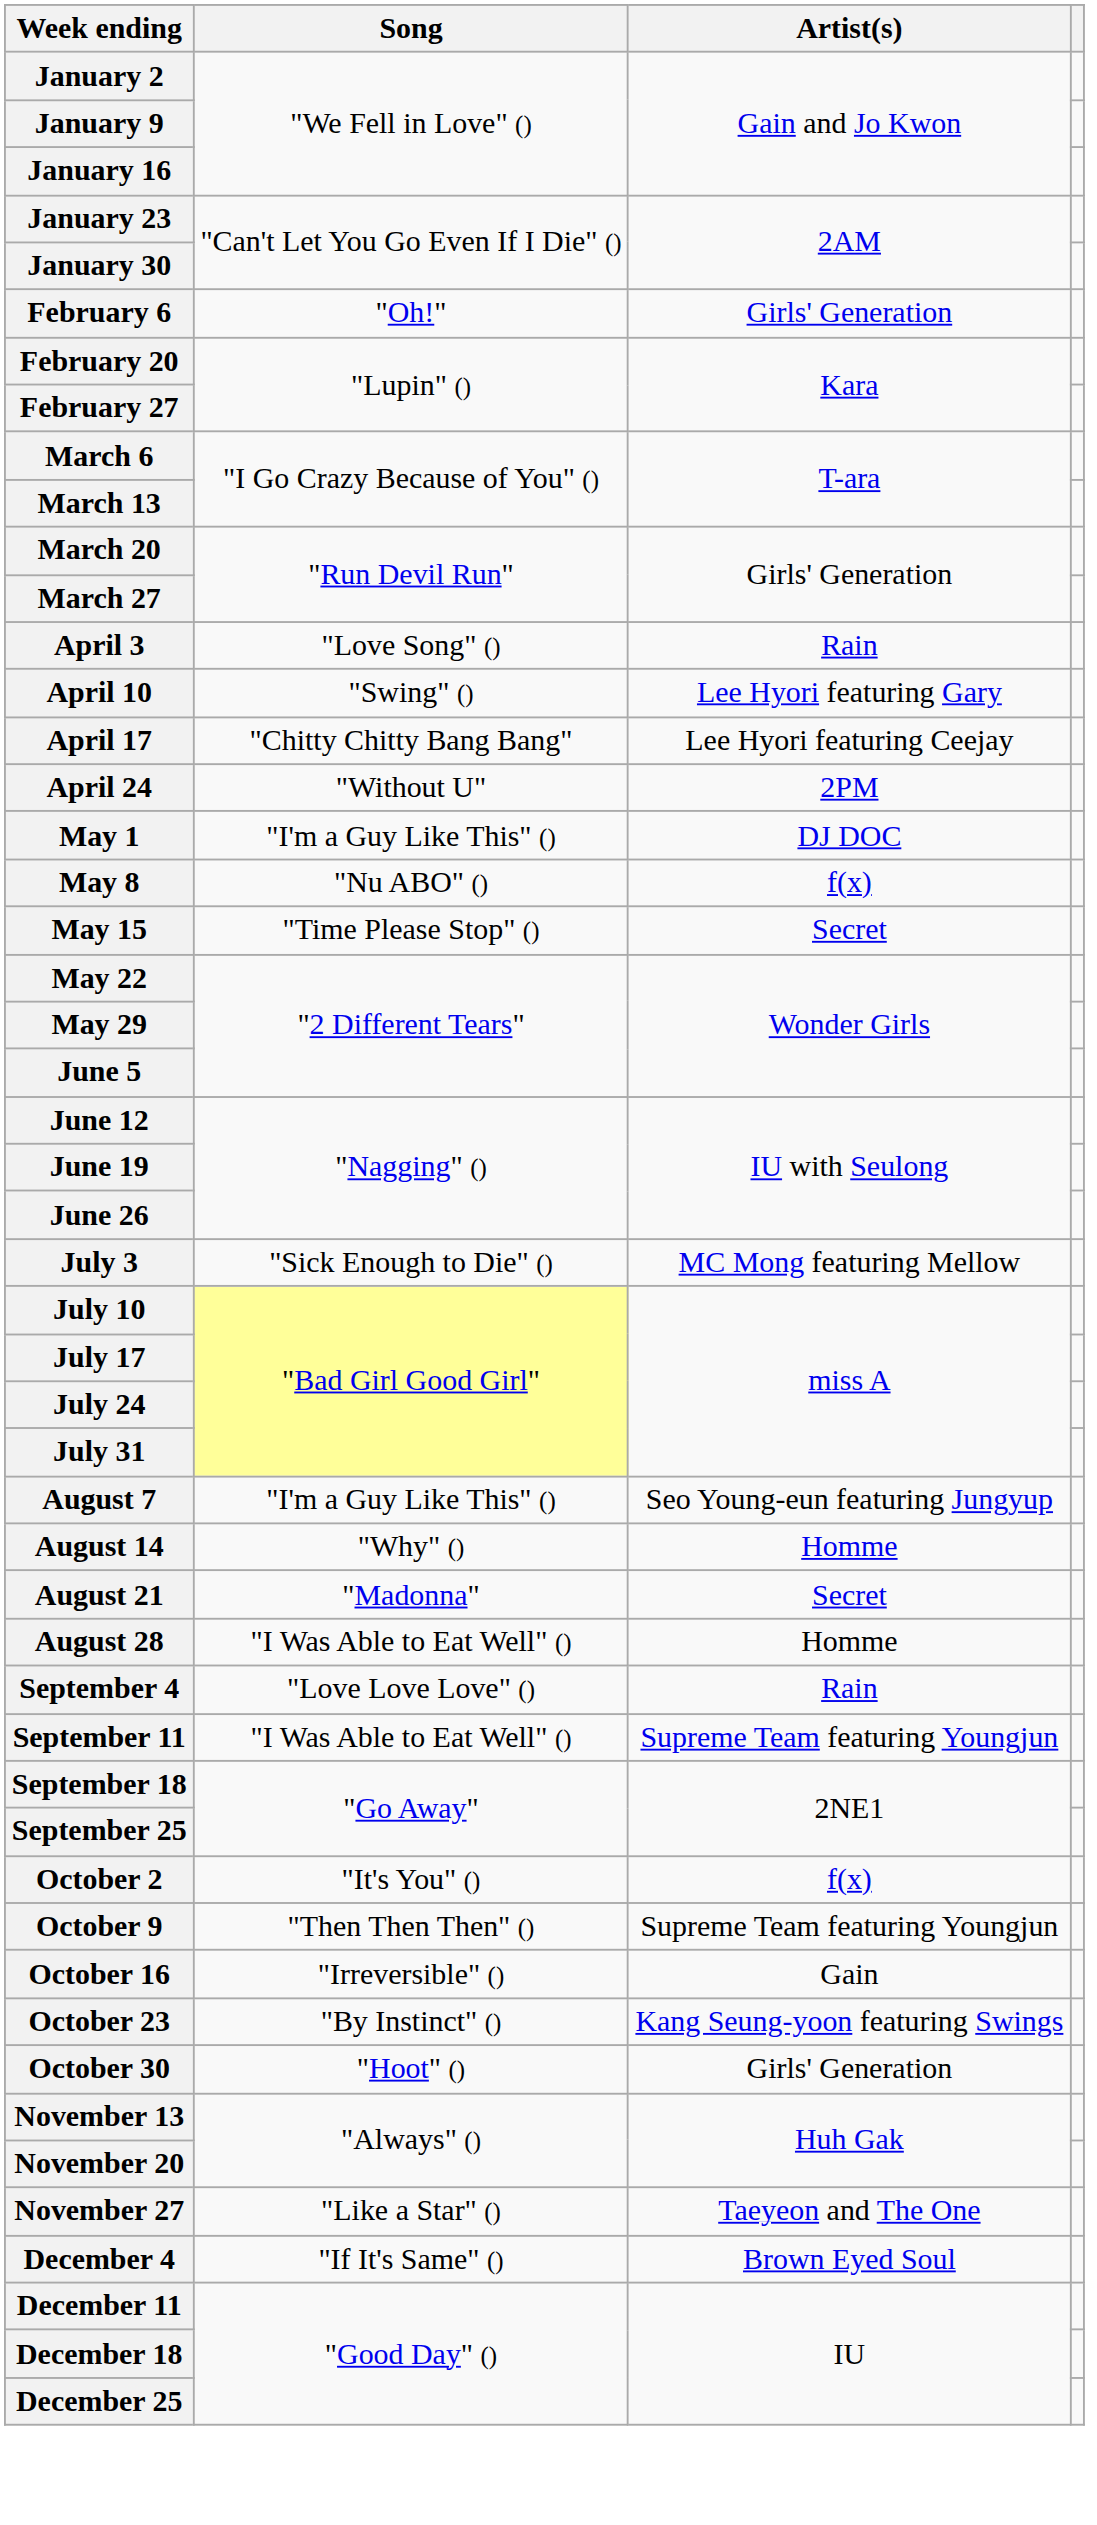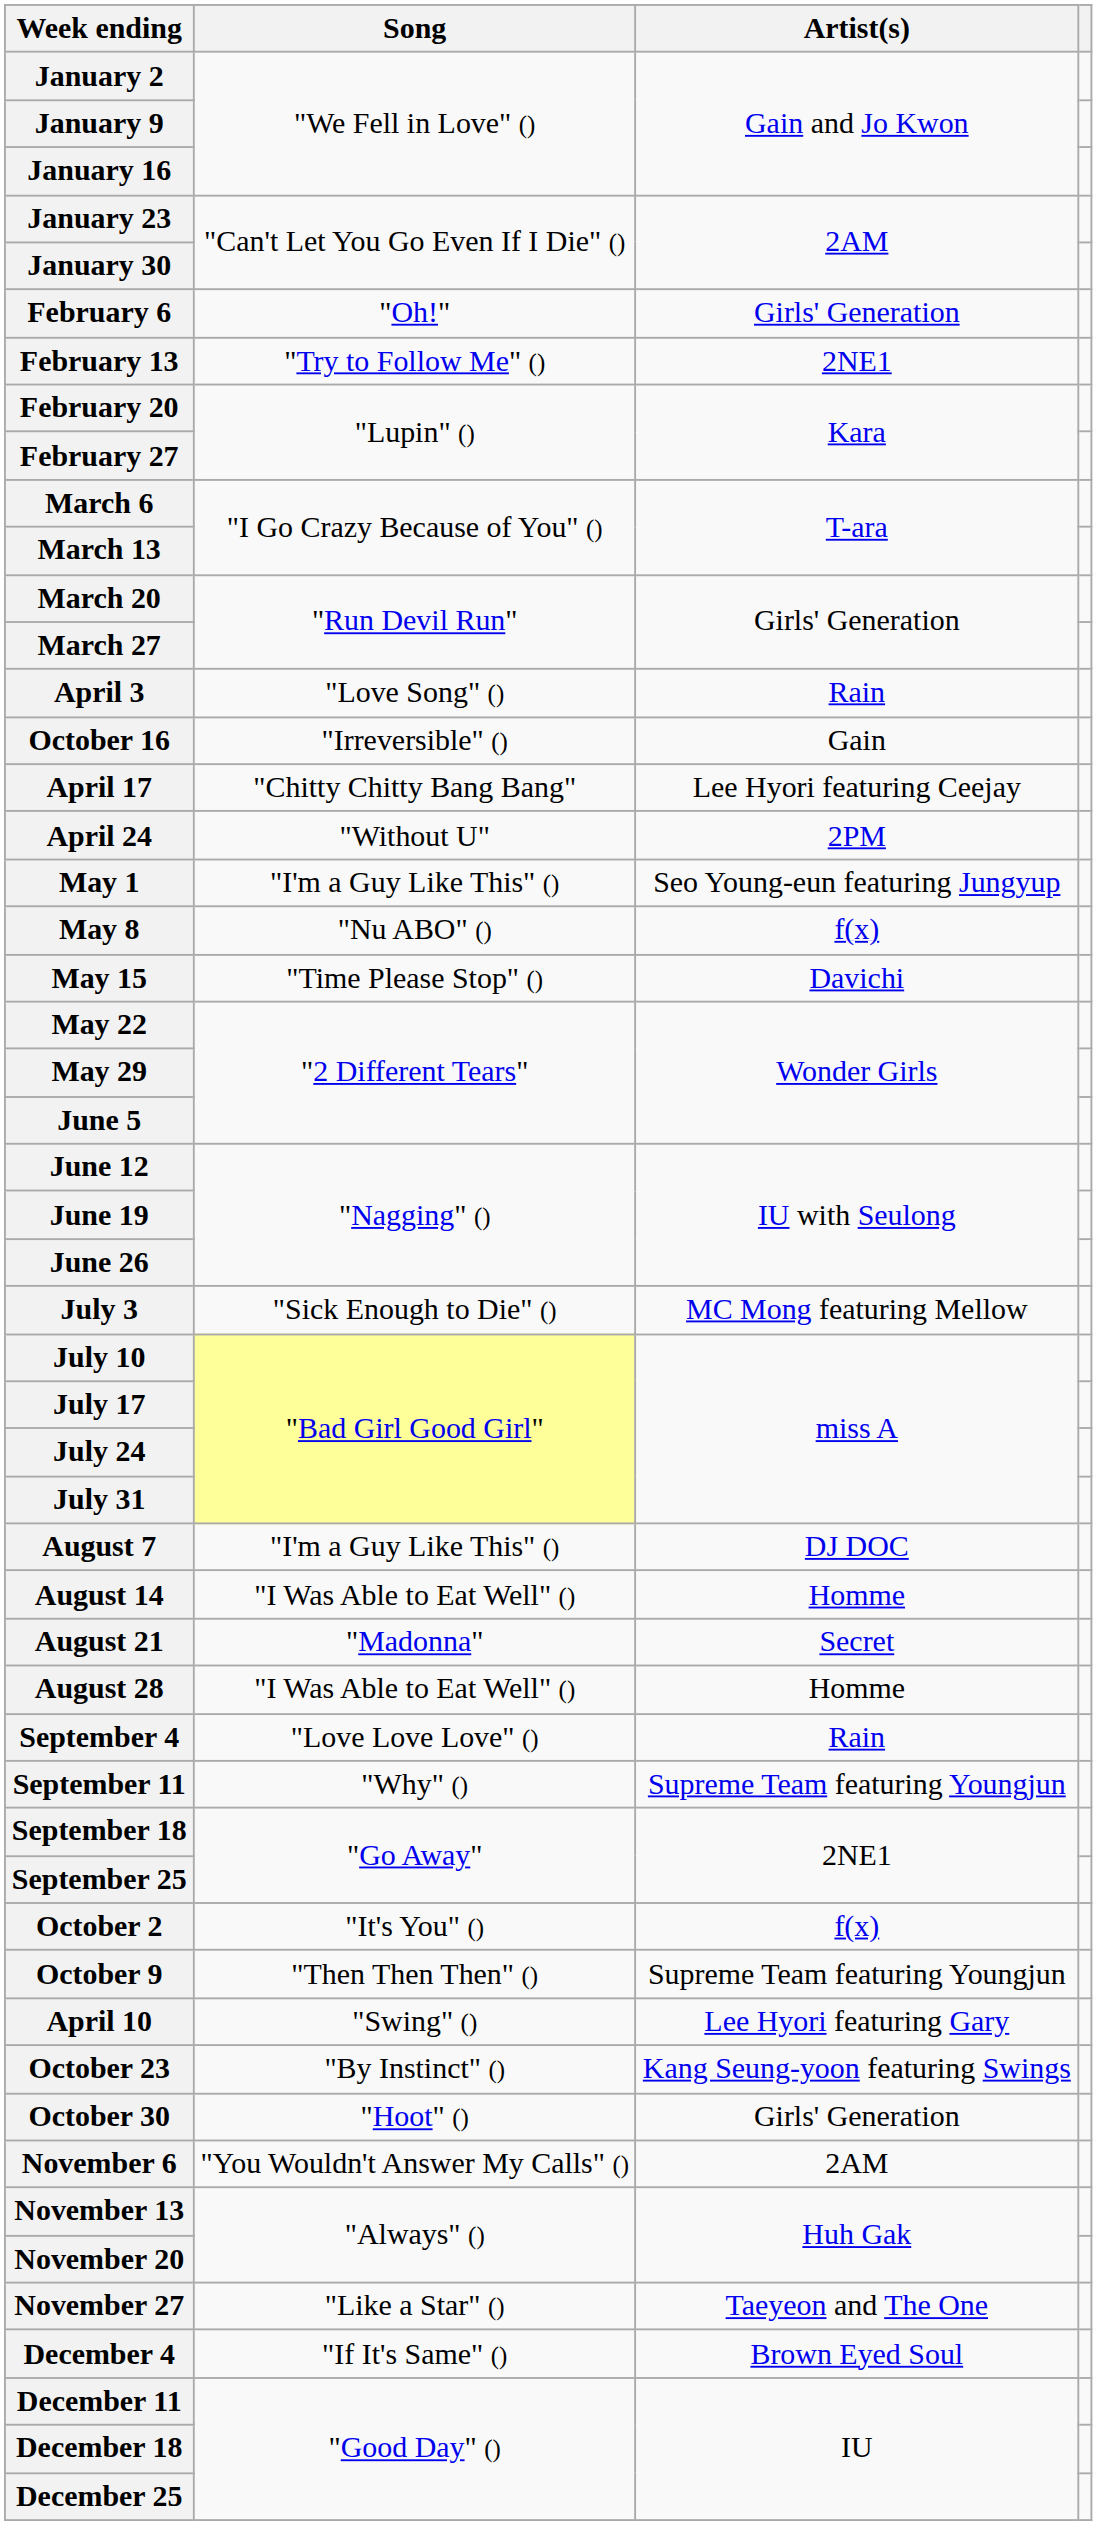 <table class="wikitable plainrowheaders" style="text-align:center;">
 <tr>
 <th>Week ending</th>
 <th>Song</th>
 <th>Artist(s)</th>
 <th></th>
 </tr>
 <tr>
 <th scope="row">January 2</th>
 <td rowspan="3">"We Fell in Love" <small>()</small></td>
 <td rowspan="3"><a href='#'>Gain</a> and <a href='#'>Jo Kwon</a></td>
 <td></td>
 </tr>
 <tr>
 <th scope="row">January 9</th>
 <td></td>
 </tr>
 <tr>
 <th scope="row">January 16</th>
 <td></td>
 </tr>
 <tr>
 <th scope="row">January 23</th>
 <td rowspan="2">"Can't Let You Go Even If I Die" <small>()</small></td>
 <td rowspan="2"><a href='#'>2AM</a></td>
 <td></td>
 </tr>
 <tr>
 <th scope="row">January 30</th>
 <td></td>
 </tr>
 <tr>
 <th scope="row">February 6</th>
 <td>"<a href='#'>Oh!</a>"</td>
 <td><a href='#'>Girls' Generation</a></td>
+<td></td>
+</tr>
+<tr>
+<th scope="row">February 13</th>
+<td>"<a href='#'>Try to Follow Me</a>" <small>()</small></td>
+<td><a href='#'>2NE1</a></td>
 <td></td>
 </tr>
 <tr>
 <th scope="row">February 20</th>
 <td rowspan="2">"Lupin" <small>()</small></td>
 <td rowspan="2"><a href='#'>Kara</a></td>
 <td></td>
 </tr>
 <tr>
 <th scope="row">February 27</th>
 <td></td>
 </tr>
 <tr>
 <th scope="row">March 6</th>
 <td rowspan="2">"I Go Crazy Because of You" <small>()</small></td>
 <td rowspan="2"><a href='#'>T-ara</a></td>
 <td></td>
 </tr>
 <tr>
 <th scope="row">March 13</th>
 <td></td>
 </tr>
 <tr>
 <th scope="row">March 20</th>
 <td rowspan="2">"<a href='#'>Run Devil Run</a>"</td>
 <td rowspan="2">Girls' Generation</td>
 <td></td>
 </tr>
 <tr>
 <th scope="row">March 27</th>
 <td></td>
 </tr>
 <tr>
 <th scope="row">April 3</th>
 <td>"Love Song" <small>()</small></td>
 <td><a href='#'>Rain</a></td>
 <td></td>
 </tr>
 <tr>
-<th scope="row">April 10</th>
-<td>"Swing" <small>()</small></td>
-<td><a href='#'>Lee Hyori</a> featuring <a href='#'>Gary</a></td>
+<th scope="row">October 16</th>
+<td>"Irreversible" <small>()</small></td>
+<td>Gain</td>
 <td></td>
 </tr>
 <tr>
 <th scope="row">April 17</th>
 <td>"Chitty Chitty Bang Bang"</td>
 <td>Lee Hyori featuring Ceejay</td>
 <td></td>
 </tr>
 <tr>
 <th scope="row">April 24</th>
 <td>"Without U"</td>
 <td><a href='#'>2PM</a></td>
 <td></td>
 </tr>
 <tr>
 <th scope="row">May 1</th>
 <td>"I'm a Guy Like This" <small>()</small></td>
-<td><a href='#'>DJ DOC</a></td>
+<td>Seo Young-eun featuring <a href='#'>Jungyup</a></td>
 <td></td>
 </tr>
 <tr>
 <th scope="row">May 8</th>
 <td>"Nu ABO" <small>()</small></td>
 <td><a href='#'>f(x)</a></td>
 <td></td>
 </tr>
 <tr>
 <th scope="row">May 15</th>
 <td>"Time Please Stop" <small>()</small></td>
-<td><a href='#'>Secret</a></td>
+<td><a href='#'>Davichi</a></td>
 <td></td>
 </tr>
 <tr>
 <th scope="row">May 22</th>
 <td rowspan="3">"<a href='#'>2 Different Tears</a>"</td>
 <td rowspan="3"><a href='#'>Wonder Girls</a></td>
 <td></td>
 </tr>
 <tr>
 <th scope="row">May 29</th>
 <td></td>
 </tr>
 <tr>
 <th scope="row">June 5</th>
 <td></td>
 </tr>
 <tr>
 <th scope="row">June 12</th>
 <td rowspan="3">"<a href='#'>Nagging</a>" <small>()</small></td>
 <td rowspan="3"><a href='#'>IU</a> with <a href='#'>Seulong</a></td>
 <td></td>
 </tr>
 <tr>
 <th scope="row">June 19</th>
 <td></td>
 </tr>
 <tr>
 <th scope="row">June 26</th>
 <td></td>
 </tr>
 <tr>
 <th scope="row">July 3</th>
 <td>"Sick Enough to Die" <small>()</small></td>
 <td><a href='#'>MC Mong</a> featuring Mellow</td>
 <td></td>
 </tr>
 <tr>
 <th scope="row">July 10</th>
 <td bgcolor=#FFFF99 rowspan="4">"<a href='#'>Bad Girl Good Girl</a>"</td>
 <td rowspan="4"><a href='#'>miss A</a></td>
 <td></td>
 </tr>
 <tr>
 <th scope="row">July 17</th>
 <td></td>
 </tr>
 <tr>
 <th scope="row">July 24</th>
 <td></td>
 </tr>
 <tr>
 <th scope="row">July 31</th>
 <td></td>
 </tr>
 <tr>
 <th scope="row">August 7</th>
 <td>"I'm a Guy Like This" <small>()</small></td>
-<td>Seo Young-eun featuring <a href='#'>Jungyup</a></td>
+<td><a href='#'>DJ DOC</a></td>
 <td></td>
 </tr>
 <tr>
 <th scope="row">August 14</th>
-<td>"Why" <small>()</small></td>
+<td>"I Was Able to Eat Well" <small>()</small></td>
 <td><a href='#'>Homme</a></td>
 <td></td>
 </tr>
 <tr>
 <th scope="row">August 21</th>
 <td>"<a href='#'>Madonna</a>"</td>
 <td><a href='#'>Secret</a></td>
 <td></td>
 </tr>
 <tr>
 <th scope="row">August 28</th>
 <td>"I Was Able to Eat Well" <small>()</small></td>
 <td>Homme</td>
 <td></td>
 </tr>
 <tr>
 <th scope="row">September 4</th>
 <td>"Love Love Love" <small>()</small></td>
 <td><a href='#'>Rain</a></td>
 <td></td>
 </tr>
 <tr>
 <th scope="row">September 11</th>
-<td>"I Was Able to Eat Well" <small>()</small></td>
+<td>"Why" <small>()</small></td>
 <td><a href='#'>Supreme Team</a> featuring <a href='#'>Youngjun</a></td>
 <td></td>
 </tr>
 <tr>
 <th scope="row">September 18</th>
 <td rowspan="2">"<a href='#'>Go Away</a>"</td>
 <td rowspan="2">2NE1</td>
 <td></td>
 </tr>
 <tr>
 <th scope="row">September 25</th>
 <td></td>
 </tr>
 <tr>
 <th scope="row">October 2</th>
 <td>"It's You" <small>()</small></td>
 <td><a href='#'>f(x)</a></td>
 <td></td>
 </tr>
 <tr>
 <th scope="row">October 9</th>
 <td>"Then Then Then" <small>()</small></td>
 <td>Supreme Team featuring Youngjun</td>
 <td></td>
 </tr>
 <tr>
-<th scope="row">October 16</th>
-<td>"Irreversible" <small>()</small></td>
-<td>Gain</td>
+<th scope="row">April 10</th>
+<td>"Swing" <small>()</small></td>
+<td><a href='#'>Lee Hyori</a> featuring <a href='#'>Gary</a></td>
 <td></td>
 </tr>
 <tr>
 <th scope="row">October 23</th>
 <td>"By Instinct" <small>()</small></td>
 <td><a href='#'>Kang Seung-yoon</a> featuring <a href='#'>Swings</a></td>
 <td></td>
 </tr>
 <tr>
 <th scope="row">October 30</th>
 <td>"<a href='#'>Hoot</a>" <small>()</small></td>
 <td>Girls' Generation</td>
+<td></td>
+</tr>
+<tr>
+<th scope="row">November 6</th>
+<td>"You Wouldn't Answer My Calls" <small>()</small></td>
+<td>2AM</td>
 <td></td>
 </tr>
 <tr>
 <th scope="row">November 13</th>
 <td rowspan="2">"Always" <small>()</small></td>
 <td rowspan="2"><a href='#'>Huh Gak</a></td>
 <td></td>
 </tr>
 <tr>
 <th scope="row">November 20</th>
 <td></td>
 </tr>
 <tr>
 <th scope="row">November 27</th>
 <td>"Like a Star" <small>()</small></td>
 <td><a href='#'>Taeyeon</a> and <a href='#'>The One</a></td>
 <td></td>
 </tr>
 <tr>
 <th scope="row">December 4</th>
 <td>"If It's Same" <small>()</small></td>
 <td><a href='#'>Brown Eyed Soul</a></td>
 <td></td>
 </tr>
 <tr>
 <th scope="row">December 11</th>
 <td rowspan="3">"<a href='#'>Good Day</a>" <small>()</small></td>
 <td rowspan="3">IU</td>
 <td></td>
 </tr>
 <tr>
 <th scope="row">December 18</th>
 <td></td>
 </tr>
 <tr>
 <th scope="row">December 25</th>
 <td></td>
 </tr>
 </table>
